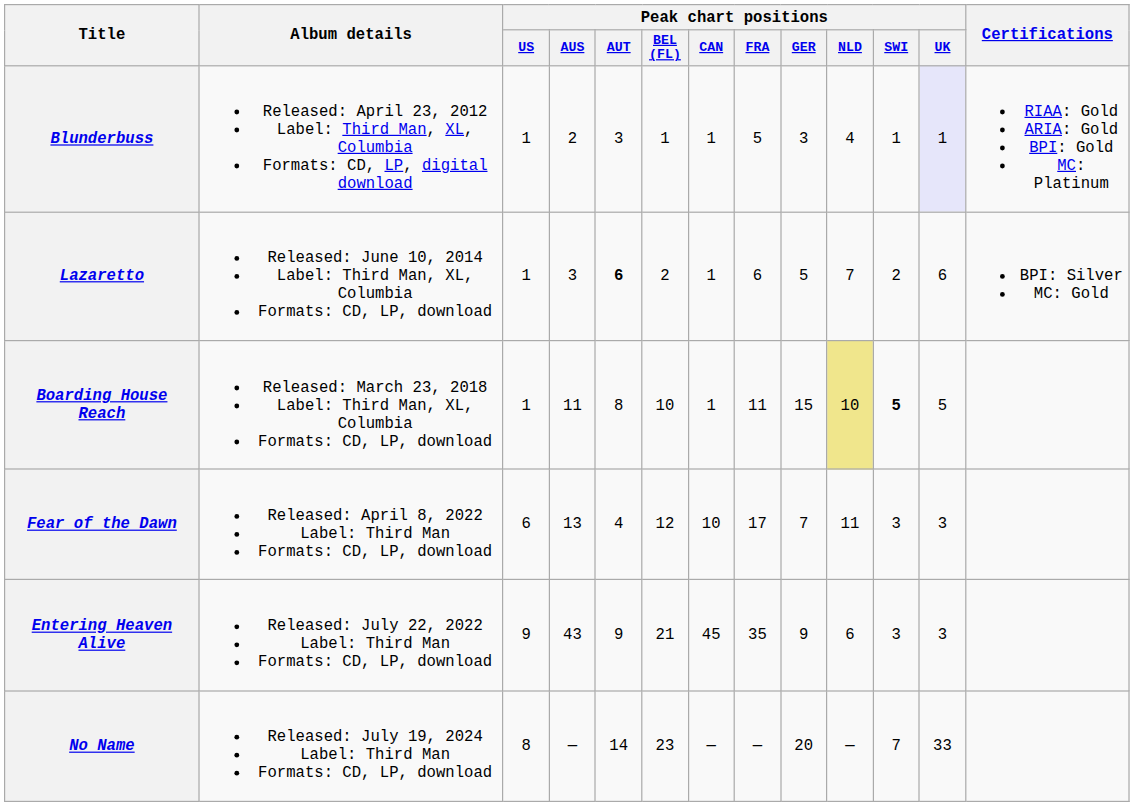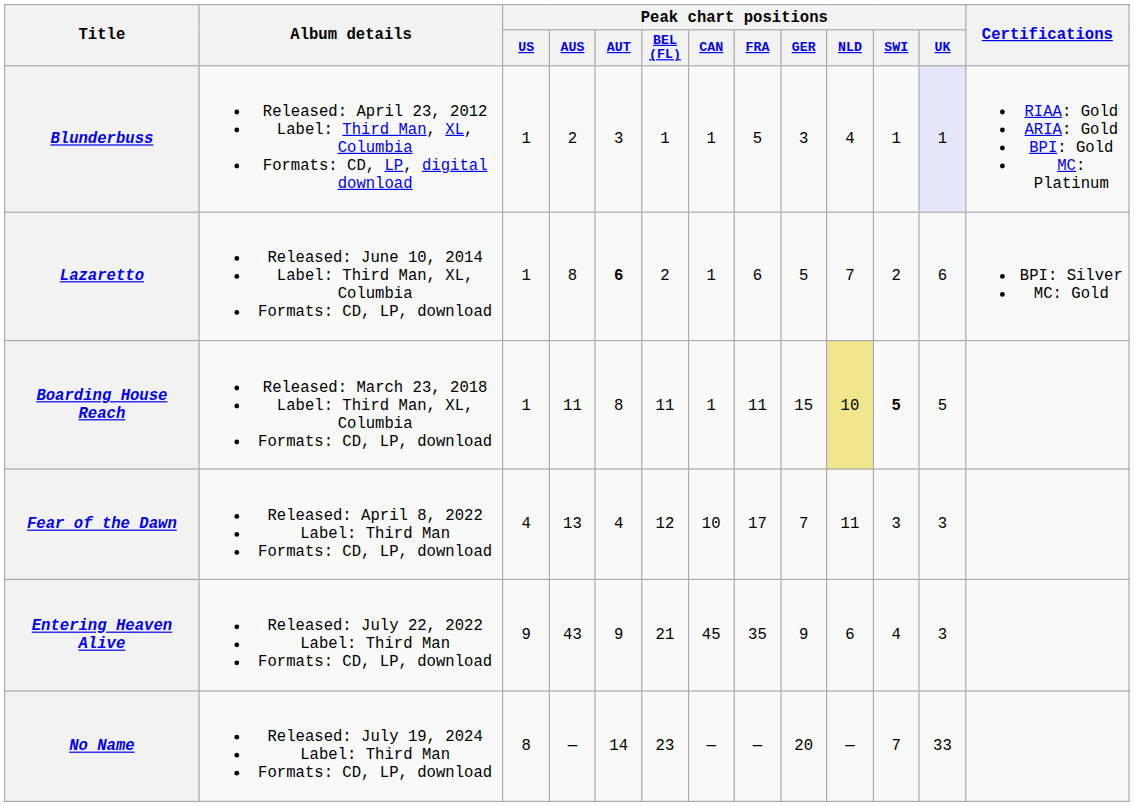 <table class="wikitable plainrowheaders" style="text-align:center;">
 <tr>
 <th scope="col" rowspan="2" style="width:12em;">Title</th>
 <th scope="col" rowspan="2" style="width:19em;">Album details</th>
 <th scope="col" colspan="10">Peak chart positions</th>
 <th scope="col" rowspan="2" style="width:10em;"><a href='#'>Certifications</a></th>
 </tr>
 <tr>
 <th style="width:3em;font-size:85%"><a href='#'>US</a><br></th>
 <th style="width:3em;font-size:85%"><a href='#'>AUS</a><br></th>
 <th style="width:3em;font-size:85%"><a href='#'>AUT</a><br></th>
 <th style="width:3em;font-size:85%"><a href='#'>BEL<br>(FL)</a><br></th>
 <th style="width:3em;font-size:85%"><a href='#'>CAN</a><br></th>
 <th style="width:3em;font-size:85%"><a href='#'>FRA</a><br></th>
 <th style="width:3em;font-size:85%"><a href='#'>GER</a><br></th>
 <th style="width:3em;font-size:85%"><a href='#'>NLD</a><br></th>
 <th style="width:3em;font-size:85%"><a href='#'>SWI</a><br></th>
 <th style="width:3em;font-size:85%"><a href='#'>UK</a><br></th>
 </tr>
 <tr>
 <th scope="row"><em><a href='#'>Blunderbuss</a></em></th>
 <td><br><ul><li>Released: April 23, 2012</li><li>Label: <a href='#'>Third Man</a>, <a href='#'>XL</a>, <a href='#'>Columbia</a></li><li>Formats: CD, <a href='#'>LP</a>, <a href='#'>digital download</a></li></ul></td>
 <td>1</td>
 <td>2</td>
 <td>3</td>
 <td>1</td>
 <td>1</td>
 <td>5</td>
 <td>3</td>
 <td>4</td>
 <td>1</td>
 <td style="background: lavender;">1</td>
 <td><br><ul><li><a href='#'>RIAA</a>: Gold</li><li><a href='#'>ARIA</a>: Gold</li><li><a href='#'>BPI</a>: Gold</li><li><a href='#'>MC</a>: Platinum</li></ul></td>
 </tr>
 <tr>
 <th scope="row"><em><a href='#'>Lazaretto</a></em></th>
 <td><br><ul><li>Released: June 10, 2014</li><li>Label: Third Man, XL, Columbia</li><li>Formats: CD, LP, download</li></ul></td>
 <td>1</td>
-<td>3</td>
+<td>8</td>
 <td><strong>6</strong></td>
 <td>2</td>
 <td>1</td>
 <td>6</td>
 <td>5</td>
 <td>7</td>
 <td>2</td>
 <td>6</td>
 <td><br><ul><li>BPI: Silver</li><li>MC: Gold</li></ul></td>
 </tr>
 <tr>
 <th scope="row"><em><a href='#'>Boarding House Reach</a></em></th>
 <td><br><ul><li>Released: March 23, 2018</li><li>Label: Third Man, XL, Columbia</li><li>Formats: CD, LP, download</li></ul></td>
 <td>1</td>
 <td>11</td>
 <td>8</td>
-<td>10</td>
+<td>11</td>
 <td>1</td>
 <td>11</td>
 <td>15</td>
 <td style="background: khaki;">10</td>
 <td><strong>5</strong></td>
 <td>5</td>
 <td></td>
 </tr>
 <tr>
 <th scope="row"><em><a href='#'>Fear of the Dawn</a></em></th>
 <td><br><ul><li>Released: April 8, 2022</li><li>Label: Third Man</li><li>Formats: CD, LP, download</li></ul></td>
-<td>6</td>
+<td>4</td>
 <td>13</td>
 <td>4</td>
 <td>12</td>
 <td>10</td>
 <td>17</td>
 <td>7</td>
 <td>11</td>
 <td>3</td>
 <td>3</td>
 <td></td>
 </tr>
 <tr>
 <th scope="row"><em><a href='#'>Entering Heaven Alive</a></em></th>
 <td><br><ul><li>Released: July 22, 2022</li><li>Label: Third Man</li><li>Formats: CD, LP, download</li></ul></td>
 <td>9</td>
 <td>43</td>
 <td>9</td>
 <td>21</td>
 <td>45</td>
 <td>35</td>
 <td>9</td>
 <td>6</td>
-<td>3</td>
+<td>4</td>
 <td>3</td>
 <td></td>
 </tr>
 <tr>
 <th scope="row"><em><a href='#'>No Name</a></em></th>
 <td><br><ul><li>Released: July 19, 2024</li><li>Label: Third Man</li><li>Formats: CD, LP, download</li></ul></td>
 <td>8</td>
 <td>—</td>
 <td>14</td>
 <td>23</td>
 <td>—</td>
 <td>—</td>
 <td>20</td>
 <td>—</td>
 <td>7</td>
 <td>33</td>
 <td></td>
 </tr>
 </table>
